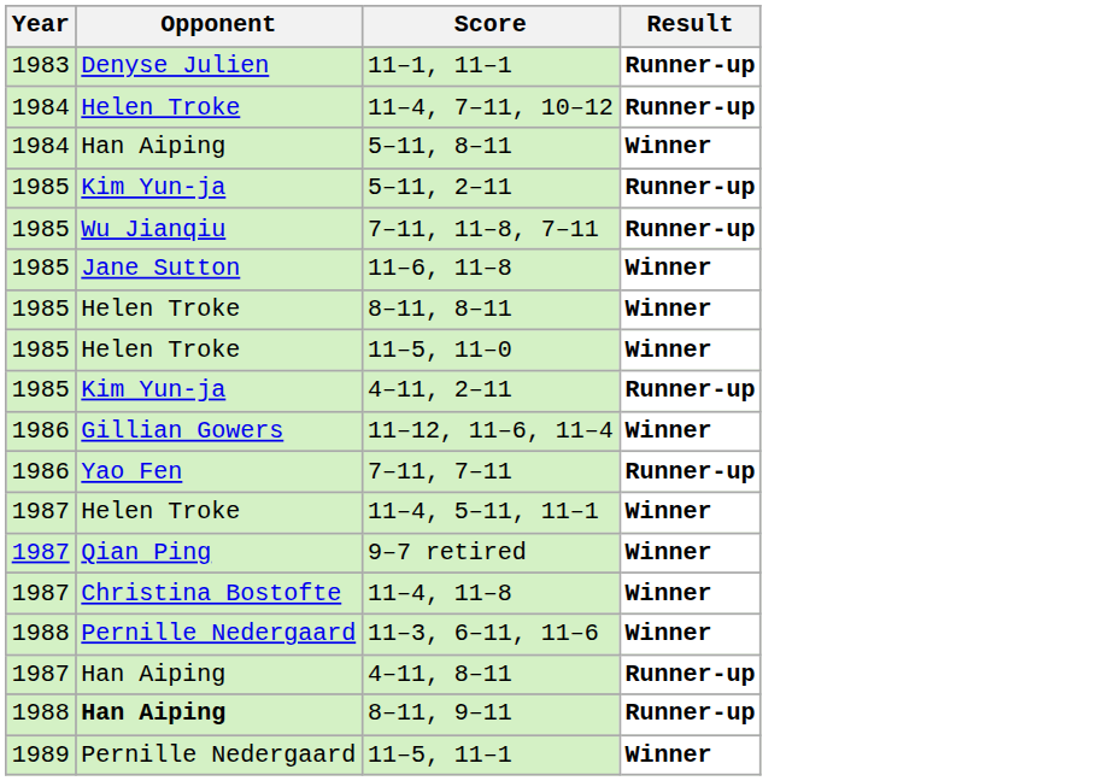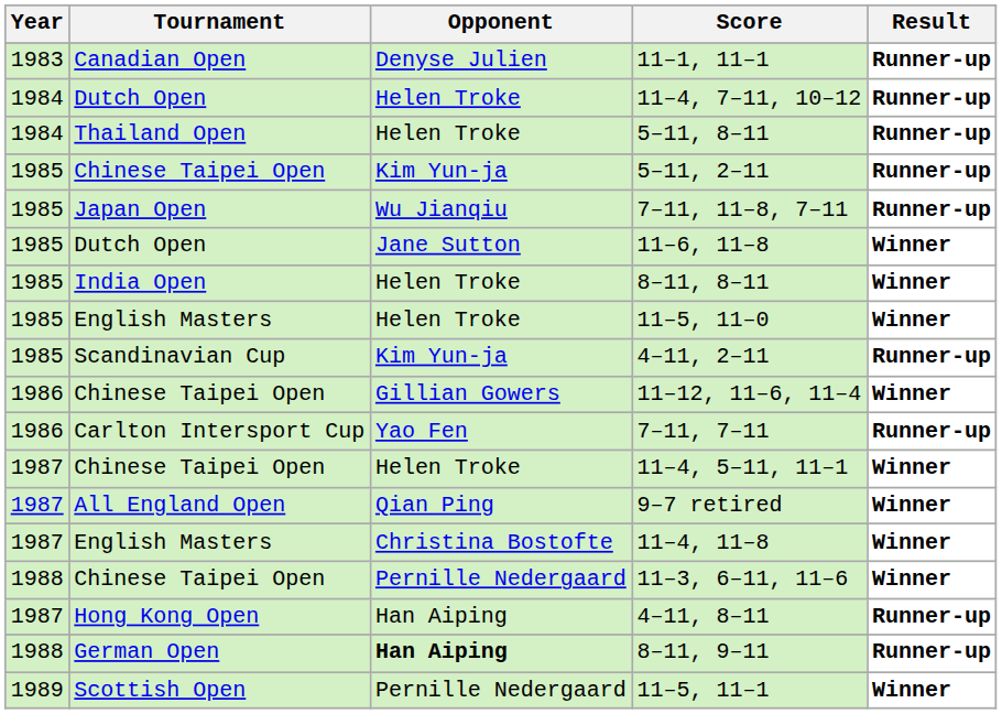 <table class="sortable wikitable" style="font-size: 90%;">
 <tr>
 <th>Year</th>
+<th>Tournament</th>
 <th>Opponent</th>
 <th>Score</th>
 <th>Result</th>
 </tr>
 <tr style="background:#D4F1C5">
 <td align="center">1983</td>
+<td align="left"><a href='#'>Canadian Open</a></td>
 <td align="left"> <a href='#'>Denyse Julien</a></td>
 <td align="left">11–1, 11–1</td>
 <td style="text-align:left; background:white"> <strong>Runner-up</strong></td>
 </tr>
 <tr style="background:#D4F1C5">
 <td align="center">1984</td>
+<td align="left"><a href='#'>Dutch Open</a></td>
 <td align="left"> <a href='#'>Helen Troke</a></td>
 <td align="left">11–4, 7–11, 10–12</td>
 <td style="text-align:left; background:white"> <strong>Runner-up</strong></td>
 </tr>
 <tr style="background:#D4F1C5">
 <td align="center">1984</td>
-<td align="left"> Han Aiping</td>
+<td align="left"><a href='#'>Thailand Open</a></td>
+<td align="left"> Helen Troke</td>
 <td align="left">5–11, 8–11</td>
-<td style="text-align:left; background:white"> <strong>Winner</strong></td>
+<td style="text-align:left; background:white"> <strong>Runner-up</strong></td>
 </tr>
 <tr style="background:#D4F1C5">
 <td align="center">1985</td>
+<td align="left"><a href='#'>Chinese Taipei Open</a></td>
 <td align="left"> <a href='#'>Kim Yun-ja</a></td>
 <td align="left">5–11, 2–11</td>
 <td style="text-align:left; background:white"> <strong>Runner-up</strong></td>
 </tr>
 <tr style="background:#D4F1C5">
 <td align="center">1985</td>
+<td align="left"><a href='#'>Japan Open</a></td>
 <td align="left"> <a href='#'>Wu Jianqiu</a></td>
 <td align="left">7–11, 11–8, 7–11</td>
 <td style="text-align:left; background:white"> <strong>Runner-up</strong></td>
 </tr>
 <tr style="background:#D4F1C5">
 <td align="center">1985</td>
+<td align="left">Dutch Open</td>
 <td align="left"> <a href='#'>Jane Sutton</a></td>
 <td align="left">11–6, 11–8</td>
 <td style="text-align:left; background:white"> <strong>Winner</strong></td>
 </tr>
 <tr style="background:#D4F1C5">
 <td align="center">1985</td>
+<td align="left"><a href='#'>India Open</a></td>
 <td align="left"> Helen Troke</td>
 <td align="left">8–11, 8–11</td>
 <td style="text-align:left; background:white"> <strong>Winner</strong></td>
 </tr>
 <tr style="background:#D4F1C5">
 <td align="center">1985</td>
+<td align="left">English Masters</td>
 <td align="left"> Helen Troke</td>
 <td align="left">11–5, 11–0</td>
 <td style="text-align:left; background:white"> <strong>Winner</strong></td>
 </tr>
 <tr style="background:#D4F1C5">
 <td align="center">1985</td>
+<td align="left">Scandinavian Cup</td>
 <td align="left"> <a href='#'>Kim Yun-ja</a></td>
 <td align="left">4–11, 2–11</td>
 <td style="text-align:left; background:white"> <strong>Runner-up</strong></td>
 </tr>
 <tr style="background:#D4F1C5">
 <td align="center">1986</td>
+<td align="left">Chinese Taipei Open</td>
 <td align="left"> <a href='#'>Gillian Gowers</a></td>
 <td align="left">11–12, 11–6, 11–4</td>
 <td style="text-align:left; background:white"> <strong>Winner</strong></td>
 </tr>
 <tr style="background:#D4F1C5">
 <td align="center">1986</td>
+<td align="left">Carlton Intersport Cup</td>
 <td align="left"> <a href='#'>Yao Fen</a></td>
 <td align="left">7–11, 7–11</td>
 <td style="text-align:left; background:white"> <strong>Runner-up</strong></td>
 </tr>
 <tr style="background:#D4F1C5">
 <td align="center">1987</td>
+<td align="left">Chinese Taipei Open</td>
 <td align="left"> Helen Troke</td>
 <td align="left">11–4, 5–11, 11–1</td>
 <td style="text-align:left; background:white"> <strong>Winner</strong></td>
 </tr>
 <tr style="background:#D4F1C5">
 <td align="center"><a href='#'>1987</a></td>
+<td align="left"><a href='#'>All England Open</a></td>
 <td align="left"> <a href='#'>Qian Ping</a></td>
 <td align="left">9–7 retired</td>
 <td style="text-align:left; background:white"> <strong>Winner</strong></td>
 </tr>
 <tr style="background:#D4F1C5">
 <td align="center">1987</td>
+<td align="left">English Masters</td>
 <td align="left"> <a href='#'>Christina Bostofte</a></td>
 <td align="left">11–4, 11–8</td>
 <td style="text-align:left; background:white"> <strong>Winner</strong></td>
 </tr>
 <tr style="background:#D4F1C5">
 <td align="center">1988</td>
+<td align="left">Chinese Taipei Open</td>
 <td align="left"> <a href='#'>Pernille Nedergaard</a></td>
 <td align="left">11–3, 6–11, 11–6</td>
 <td style="text-align:left; background:white"> <strong>Winner</strong></td>
 </tr>
 <tr style="background:#D4F1C5">
 <td align="center">1987</td>
+<td align="left"><a href='#'>Hong Kong Open</a></td>
 <td align="left"> Han Aiping</td>
 <td align="left">4–11, 8–11</td>
 <td style="text-align:left; background:white"> <strong>Runner-up</strong></td>
 </tr>
 <tr style="background:#D4F1C5">
 <td align="center">1988</td>
+<td align="left"><a href='#'>German Open</a></td>
 <td align="left"><strong> Han Aiping</strong></td>
 <td align="left">8–11, 9–11</td>
 <td style="text-align:left; background:white"> <strong>Runner-up</strong></td>
 </tr>
 <tr style="background:#D4F1C5">
 <td align="center">1989</td>
+<td align="left"><a href='#'>Scottish Open</a></td>
 <td align="left"> Pernille Nedergaard</td>
 <td align="left">11–5, 11–1</td>
 <td style="text-align:left; background:white"> <strong>Winner</strong></td>
 </tr>
 </table>
